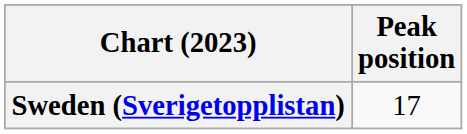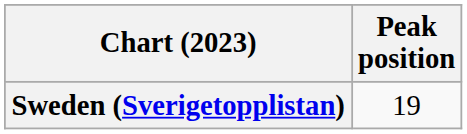 <table class="wikitable plainrowheaders" style="text-align:center">
 <tr>
 <th scope="col">Chart (2023)</th>
 <th scope="col">Peak<br>position</th>
 </tr>
 <tr>
 <th scope="row">Sweden (<a href='#'>Sverigetopplistan</a>)</th>
-<td>17</td>
+<td>19</td>
 </tr>
 </table>
